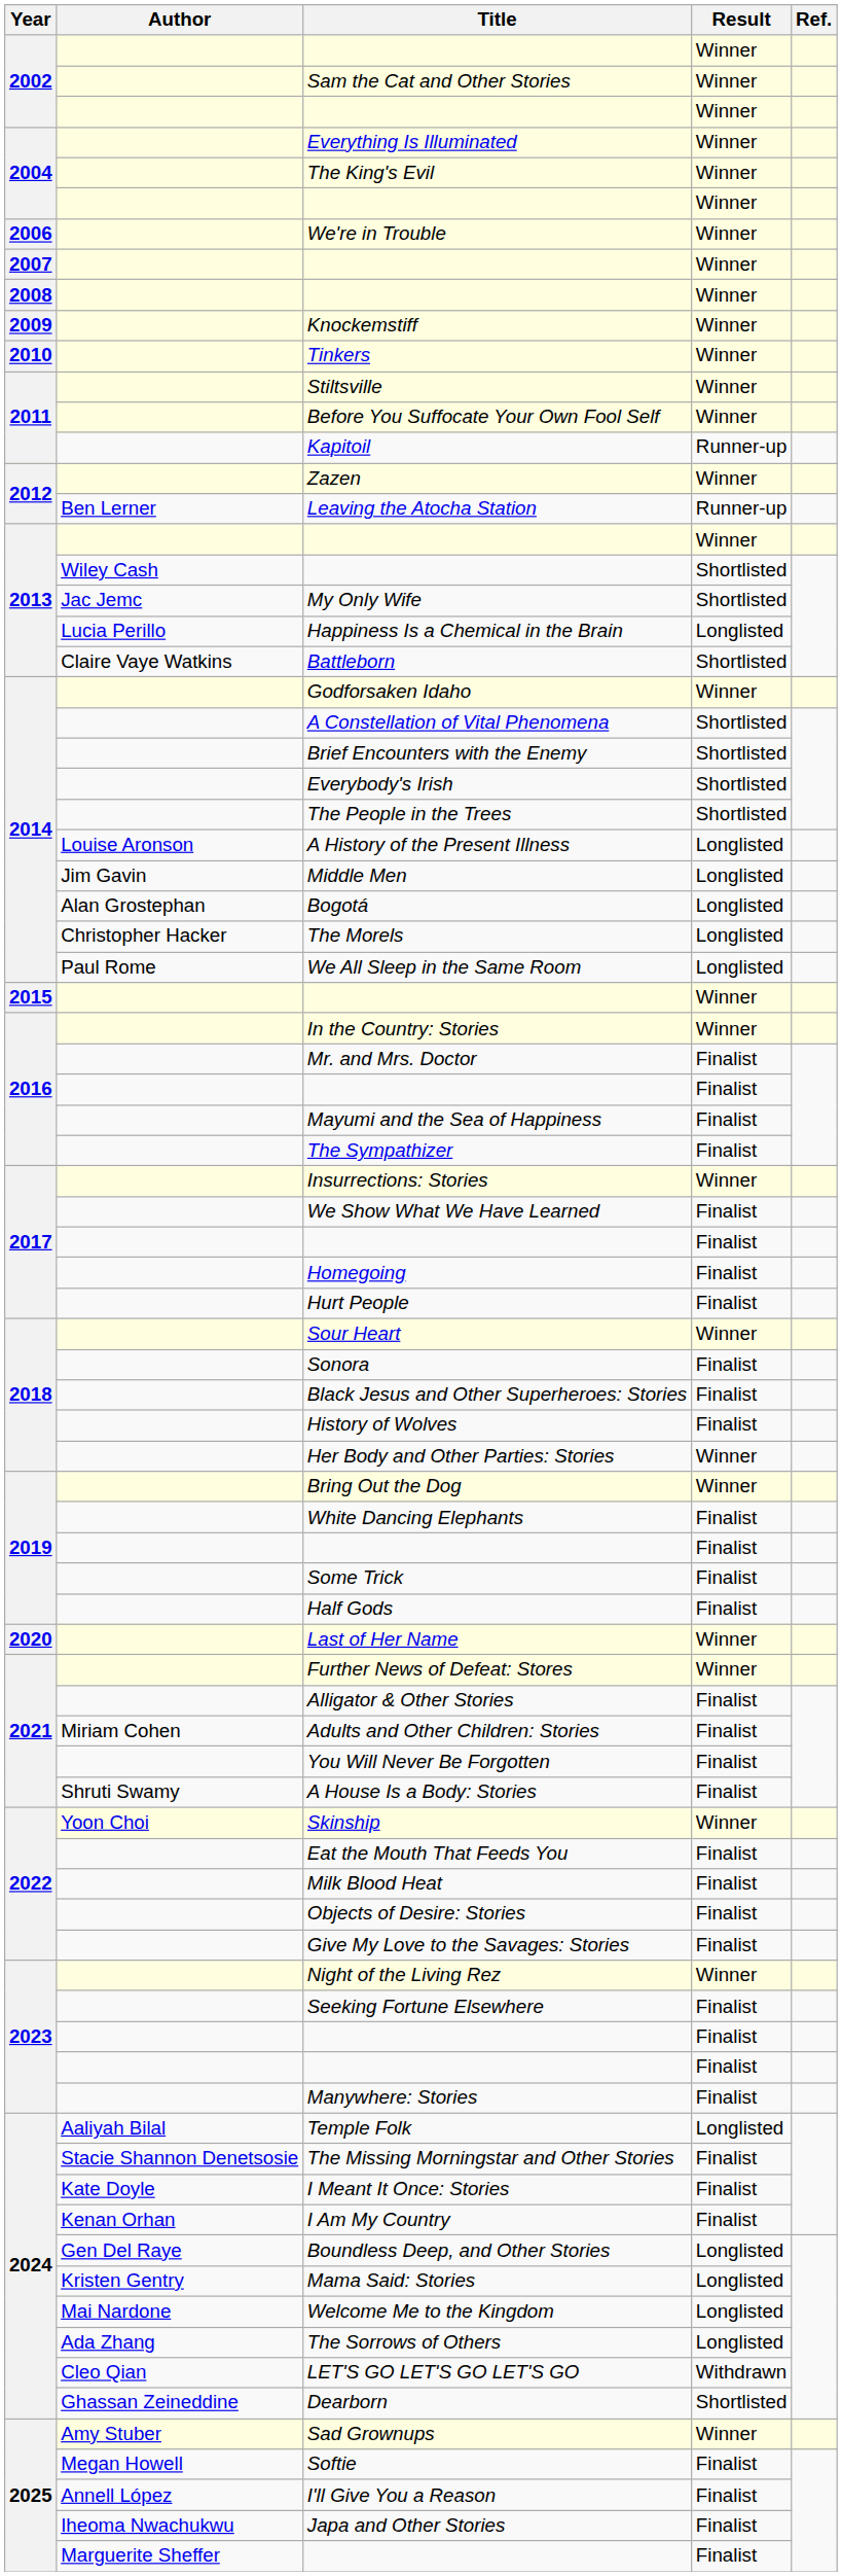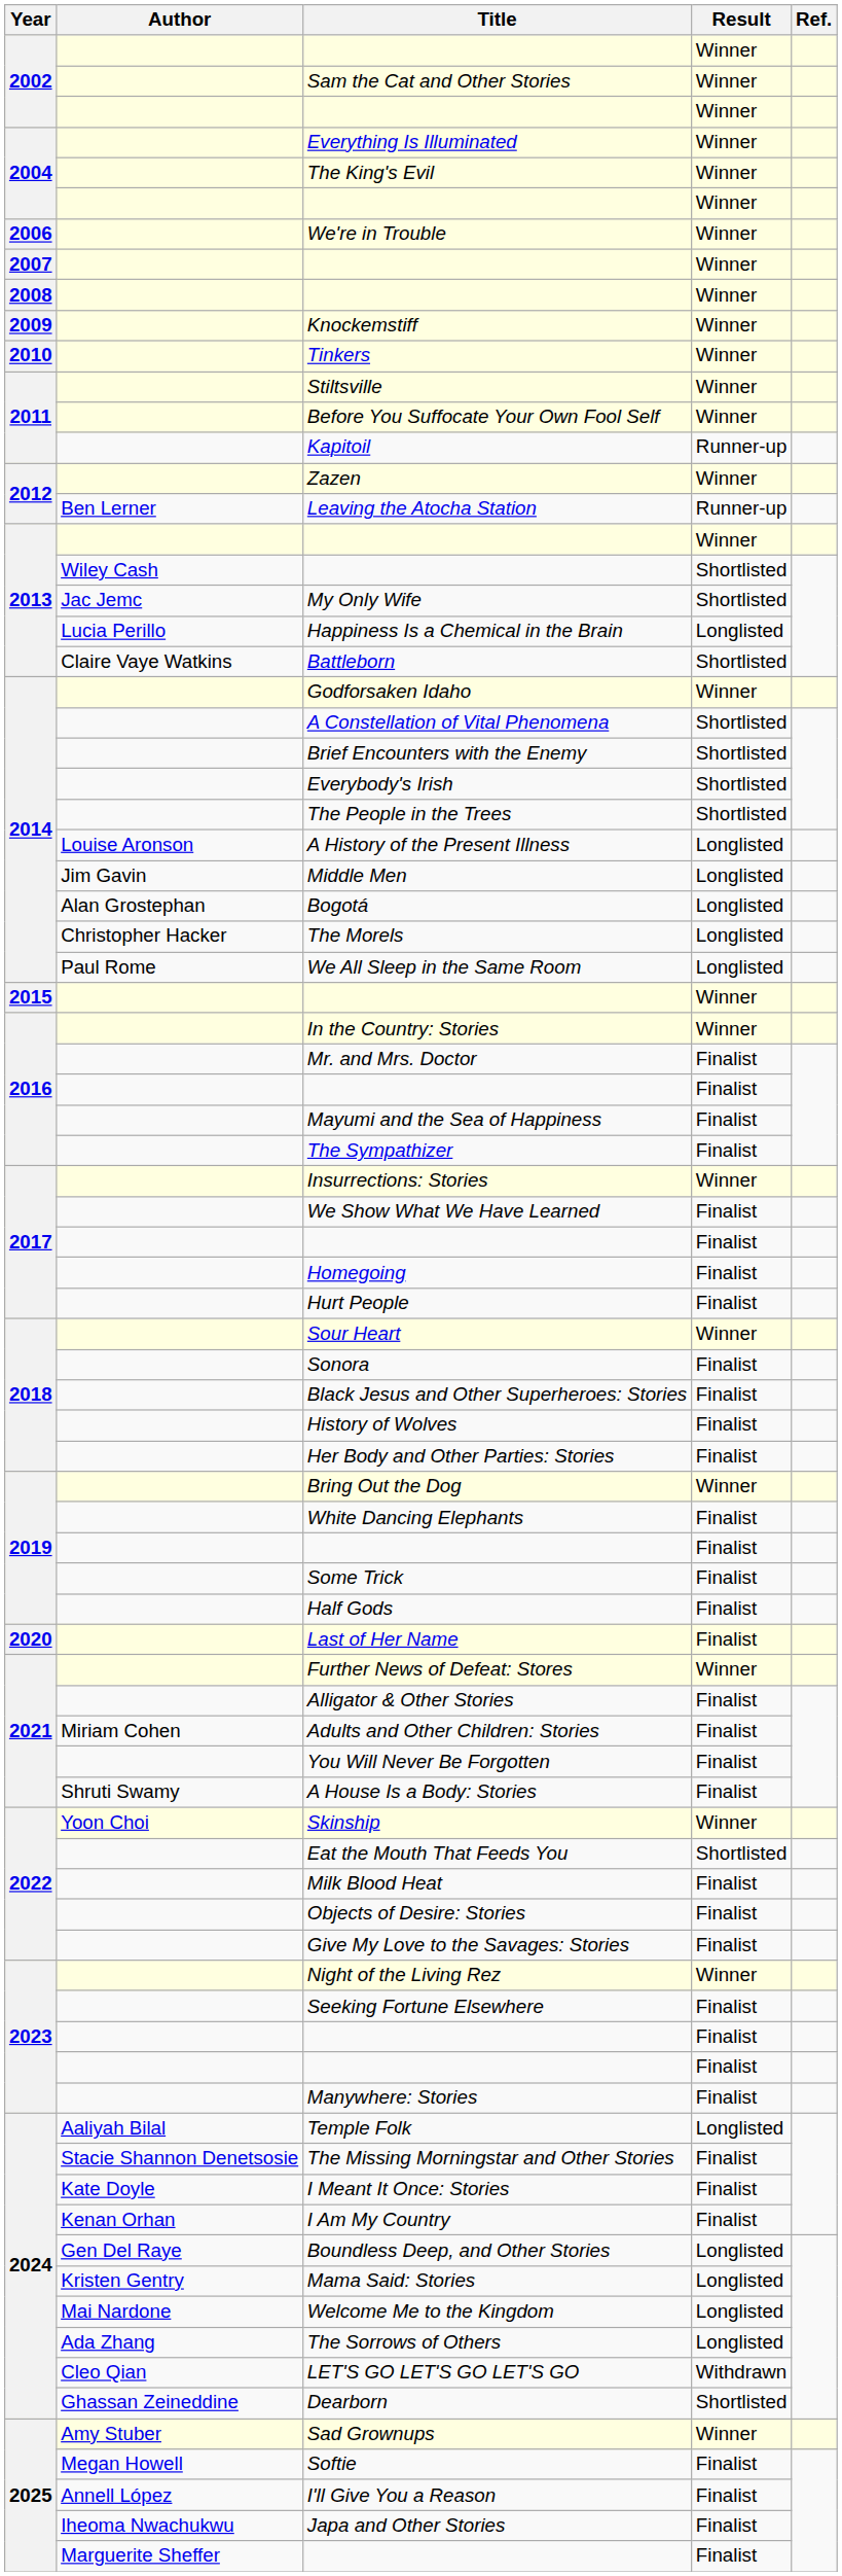 <table class="wikitable sortable">
 <tr>
 <th>Year</th>
 <th>Author</th>
 <th>Title</th>
 <th>Result</th>
 <th>Ref.</th>
 </tr>
 <tr style="background:lightyellow">
 <th rowspan="3"><a href='#'>2002</a></th>
 <td></td>
 <td><em></em></td>
 <td>Winner</td>
 <td></td>
 </tr>
 <tr style="background:lightyellow">
 <td></td>
 <td><em>Sam the Cat and Other Stories</em></td>
 <td>Winner</td>
 <td></td>
 </tr>
 <tr style="background:lightyellow">
 <td></td>
 <td><em></em></td>
 <td>Winner</td>
 <td></td>
 </tr>
 <tr style="background:lightyellow">
 <th rowspan="3"><a href='#'>2004</a></th>
 <td></td>
 <td><em><a href='#'>Everything Is Illuminated</a></em></td>
 <td>Winner</td>
 <td></td>
 </tr>
 <tr style="background:lightyellow">
 <td></td>
 <td><em>The King's Evil</em></td>
 <td>Winner</td>
 <td></td>
 </tr>
 <tr style="background:lightyellow">
 <td></td>
 <td><em></em></td>
 <td>Winner</td>
 <td></td>
 </tr>
 <tr style="background:lightyellow">
 <th><a href='#'>2006</a></th>
 <td></td>
 <td><em>We're in Trouble</em></td>
 <td>Winner</td>
 <td></td>
 </tr>
 <tr style="background:lightyellow">
 <th><a href='#'>2007</a></th>
 <td></td>
 <td><em></em></td>
 <td>Winner</td>
 <td></td>
 </tr>
 <tr style="background:lightyellow">
 <th><a href='#'>2008</a></th>
 <td></td>
 <td><em></em></td>
 <td>Winner</td>
 <td></td>
 </tr>
 <tr style="background:lightyellow">
 <th><a href='#'>2009</a></th>
 <td></td>
 <td><em>Knockemstiff</em></td>
 <td>Winner</td>
 <td></td>
 </tr>
 <tr style="background:lightyellow">
 <th><a href='#'>2010</a></th>
 <td></td>
 <td><em><a href='#'>Tinkers</a></em></td>
 <td>Winner</td>
 <td></td>
 </tr>
 <tr style="background:lightyellow">
 <th rowspan="3"><a href='#'>2011</a></th>
 <td></td>
 <td><em>Stiltsville</em></td>
 <td>Winner</td>
 <td></td>
 </tr>
 <tr style="background:lightyellow">
 <td></td>
 <td><em>Before You Suffocate Your Own Fool Self</em></td>
 <td>Winner</td>
 <td></td>
 </tr>
 <tr>
 <td></td>
 <td><em><a href='#'>Kapitoil</a></em></td>
 <td>Runner-up</td>
 <td></td>
 </tr>
 <tr style="background:lightyellow">
 <th rowspan="2"><a href='#'>2012</a></th>
 <td></td>
 <td><em>Zazen</em></td>
 <td>Winner</td>
 <td></td>
 </tr>
 <tr>
 <td><a href='#'>Ben Lerner</a></td>
 <td><em><a href='#'>Leaving the Atocha Station</a></em></td>
 <td>Runner-up</td>
 <td></td>
 </tr>
 <tr style="background:lightyellow">
 <th rowspan="5"><a href='#'>2013</a></th>
 <td></td>
 <td><em></em></td>
 <td>Winner</td>
 <td></td>
 </tr>
 <tr>
 <td><a href='#'>Wiley Cash</a></td>
 <td><em></em></td>
 <td>Shortlisted</td>
 <td rowspan="4"></td>
 </tr>
 <tr>
 <td><a href='#'>Jac Jemc</a></td>
 <td><em>My Only Wife</em></td>
 <td>Shortlisted</td>
 </tr>
 <tr>
 <td><a href='#'>Lucia Perillo</a></td>
 <td><em>Happiness Is a Chemical in the Brain</em></td>
 <td>Longlisted</td>
 </tr>
 <tr>
 <td>Claire Vaye Watkins</td>
 <td><em><a href='#'>Battleborn</a></em></td>
 <td>Shortlisted</td>
 </tr>
 <tr style="background:lightyellow">
 <th rowspan="10"><a href='#'>2014</a></th>
 <td></td>
 <td><em>Godforsaken Idaho</em></td>
 <td>Winner</td>
 <td></td>
 </tr>
 <tr>
 <td></td>
 <td><em><a href='#'>A Constellation of Vital Phenomena</a></em></td>
 <td>Shortlisted</td>
 <td rowspan="4"></td>
 </tr>
 <tr>
 <td></td>
 <td><em>Brief Encounters</em> <em>with the Enemy</em></td>
 <td>Shortlisted</td>
 </tr>
 <tr>
 <td></td>
 <td><em>Everybody's Irish</em></td>
 <td>Shortlisted</td>
 </tr>
 <tr>
 <td></td>
 <td><em>The People in the Trees</em></td>
 <td>Shortlisted</td>
 </tr>
 <tr>
 <td><a href='#'>Louise Aronson</a></td>
 <td><em>A History of the Present Illness</em></td>
 <td>Longlisted</td>
 <td></td>
 </tr>
 <tr>
 <td>Jim Gavin</td>
 <td><em>Middle Men</em></td>
 <td>Longlisted</td>
 <td></td>
 </tr>
 <tr>
 <td>Alan Grostephan</td>
 <td><em>Bogotá</em></td>
 <td>Longlisted</td>
 <td></td>
 </tr>
 <tr>
 <td>Christopher Hacker</td>
 <td><em>The Morels</em></td>
 <td>Longlisted</td>
 <td></td>
 </tr>
 <tr>
 <td>Paul Rome</td>
 <td><em>We All Sleep</em> <em>in the Same Room</em></td>
 <td>Longlisted</td>
 <td></td>
 </tr>
 <tr style="background:lightyellow">
 <th><a href='#'>2015</a></th>
 <td></td>
 <td><em></em></td>
 <td>Winner</td>
 <td></td>
 </tr>
 <tr style="background:lightyellow">
 <th rowspan="5"><a href='#'>2016</a></th>
 <td></td>
 <td><em>In the Country: Stories</em></td>
 <td>Winner</td>
 <td></td>
 </tr>
 <tr>
 <td></td>
 <td><em>Mr. and Mrs. Doctor</em></td>
 <td>Finalist</td>
 <td rowspan="4"></td>
 </tr>
 <tr>
 <td></td>
 <td><em></em></td>
 <td>Finalist</td>
 </tr>
 <tr>
 <td></td>
 <td><em>Mayumi and the Sea of Happiness</em></td>
 <td>Finalist</td>
 </tr>
 <tr>
 <td></td>
 <td><em><a href='#'>The Sympathizer</a></em></td>
 <td>Finalist</td>
 </tr>
 <tr style="background:lightyellow">
 <th rowspan="5"><a href='#'>2017</a></th>
 <td></td>
 <td><em>Insurrections: Stories</em></td>
 <td>Winner</td>
 <td></td>
 </tr>
 <tr>
 <td></td>
 <td><em>We Show What We Have Learned</em></td>
 <td>Finalist</td>
 <td></td>
 </tr>
 <tr>
 <td></td>
 <td><em></em></td>
 <td>Finalist</td>
 <td></td>
 </tr>
 <tr>
 <td></td>
 <td><em><a href='#'>Homegoing</a></em></td>
 <td>Finalist</td>
 <td></td>
 </tr>
 <tr>
 <td></td>
 <td><em>Hurt People</em></td>
 <td>Finalist</td>
 <td></td>
 </tr>
 <tr style="background:lightyellow">
 <th rowspan="5"><a href='#'>2018</a></th>
 <td></td>
 <td><em><a href='#'>Sour Heart</a></em></td>
 <td>Winner</td>
 <td></td>
 </tr>
 <tr>
 <td></td>
 <td><em>Sonora</em></td>
 <td>Finalist</td>
 <td></td>
 </tr>
 <tr>
 <td></td>
 <td><em>Black Jesus and Other Superheroes: Stories</em></td>
 <td>Finalist</td>
 <td></td>
 </tr>
 <tr>
 <td></td>
 <td><em>History of Wolves</em></td>
 <td>Finalist</td>
 <td></td>
 </tr>
 <tr>
 <td></td>
 <td><em>Her Body and Other Parties: Stories</em></td>
-<td>Winner</td>
+<td>Finalist</td>
 <td></td>
 </tr>
 <tr style="background:lightyellow">
 <th rowspan="5"><a href='#'>2019</a></th>
 <td></td>
 <td><em>Bring Out the Dog</em></td>
 <td>Winner</td>
 <td></td>
 </tr>
 <tr>
 <td></td>
 <td><em>White Dancing Elephants</em></td>
 <td>Finalist</td>
 <td></td>
 </tr>
 <tr>
 <td></td>
 <td><em></em></td>
 <td>Finalist</td>
 <td></td>
 </tr>
 <tr>
 <td></td>
 <td><em>Some Trick</em></td>
 <td>Finalist</td>
 <td></td>
 </tr>
 <tr>
 <td></td>
 <td><em>Half Gods</em></td>
 <td>Finalist</td>
 <td></td>
 </tr>
 <tr style="background:lightyellow">
 <th><a href='#'>2020</a></th>
 <td></td>
 <td><em><a href='#'>Last of Her Name</a></em></td>
-<td>Winner</td>
+<td>Finalist</td>
 <td></td>
 </tr>
 <tr style="background:lightyellow">
 <th rowspan="5"><a href='#'>2021</a></th>
 <td></td>
 <td><em>Further News of Defeat: Stores</em></td>
 <td>Winner</td>
 <td></td>
 </tr>
 <tr>
 <td></td>
 <td><em>Alligator & Other Stories</em></td>
 <td>Finalist</td>
 <td rowspan="4"></td>
 </tr>
 <tr>
 <td>Miriam Cohen</td>
 <td><em>Adults and Other Children: Stories</em></td>
 <td>Finalist</td>
 </tr>
 <tr>
 <td></td>
 <td><em>You Will Never Be Forgotten</em></td>
 <td>Finalist</td>
 </tr>
 <tr>
 <td>Shruti Swamy</td>
 <td><em>A House Is a Body: Stories</em></td>
 <td>Finalist</td>
 </tr>
 <tr style="background:lightyellow">
 <th rowspan="5"><a href='#'>2022</a></th>
 <td><a href='#'>Yoon Choi</a></td>
 <td><em><a href='#'>Skinship</a></em></td>
 <td>Winner</td>
 <td></td>
 </tr>
 <tr>
 <td></td>
 <td><em>Eat the Mouth That Feeds You</em></td>
-<td>Finalist</td>
+<td>Shortlisted</td>
 <td></td>
 </tr>
 <tr>
 <td></td>
 <td><em>Milk Blood Heat</em></td>
 <td>Finalist</td>
 <td></td>
 </tr>
 <tr>
 <td></td>
 <td><em>Objects of Desire: Stories</em></td>
 <td>Finalist</td>
 <td></td>
 </tr>
 <tr>
 <td></td>
 <td><em>Give My Love to the Savages: Stories</em></td>
 <td>Finalist</td>
 <td></td>
 </tr>
 <tr style="background:lightyellow">
 <th rowspan="5"><a href='#'>2023</a></th>
 <td></td>
 <td><em>Night of the Living Rez</em></td>
 <td>Winner</td>
 <td></td>
 </tr>
 <tr>
 <td></td>
 <td><em>Seeking Fortune Elsewhere</em></td>
 <td>Finalist</td>
 <td></td>
 </tr>
 <tr>
 <td></td>
 <td><em></em></td>
 <td>Finalist</td>
 <td></td>
 </tr>
 <tr>
 <td></td>
 <td><em></em></td>
 <td>Finalist</td>
 <td></td>
 </tr>
 <tr>
 <td></td>
 <td><em>Manywhere: Stories</em></td>
 <td>Finalist</td>
 <td></td>
 </tr>
 <tr>
 <th rowspan="10">2024</th>
 <td><a href='#'>Aaliyah Bilal</a></td>
 <td><em>Temple Folk</em></td>
 <td>Longlisted</td>
 <td rowspan="4"></td>
 </tr>
 <tr>
 <td><a href='#'>Stacie Shannon Denetsosie</a></td>
 <td><em>The Missing Morningstar and Other Stories</em></td>
 <td>Finalist</td>
 </tr>
 <tr>
 <td><a href='#'>Kate Doyle</a></td>
 <td><em>I Meant It Once: Stories</em></td>
 <td>Finalist</td>
 </tr>
 <tr>
 <td><a href='#'>Kenan Orhan</a></td>
 <td><em>I Am My Country</em></td>
 <td>Finalist</td>
 </tr>
 <tr>
 <td><a href='#'>Gen Del Raye</a></td>
 <td><em>Boundless Deep, and Other Stories</em></td>
 <td>Longlisted</td>
 <td rowspan="6"></td>
 </tr>
 <tr>
 <td><a href='#'>Kristen Gentry</a></td>
 <td><em>Mama Said: Stories</em></td>
 <td>Longlisted</td>
 </tr>
 <tr>
 <td><a href='#'>Mai Nardone</a></td>
 <td><em>Welcome Me to the Kingdom</em></td>
 <td>Longlisted</td>
 </tr>
 <tr>
 <td><a href='#'>Ada Zhang</a></td>
 <td><em>The Sorrows of Others</em></td>
 <td>Longlisted</td>
 </tr>
 <tr>
 <td><a href='#'>Cleo Qian</a></td>
 <td><em>LET'S GO LET'S GO LET'S GO</em></td>
 <td>Withdrawn</td>
 </tr>
 <tr>
 <td><a href='#'>Ghassan Zeineddine</a></td>
 <td><em>Dearborn</em></td>
 <td>Shortlisted</td>
 </tr>
 <tr style="background:lightyellow">
 <th rowspan="5">2025</th>
 <td><a href='#'>Amy Stuber</a></td>
 <td><em>Sad Grownups</em></td>
 <td>Winner</td>
 <td></td>
 </tr>
 <tr>
 <td><a href='#'>Megan Howell</a></td>
 <td><em>Softie</em></td>
 <td>Finalist</td>
 <td rowspan="4"></td>
 </tr>
 <tr>
 <td><a href='#'>Annell López</a></td>
 <td><em>I'll Give You a Reason</em></td>
 <td>Finalist</td>
 </tr>
 <tr>
 <td><a href='#'>Iheoma Nwachukwu</a></td>
 <td><em>Japa and Other Stories</em></td>
 <td>Finalist</td>
 </tr>
 <tr>
 <td><a href='#'>Marguerite Sheffer</a></td>
 <td><em></em></td>
 <td>Finalist</td>
 </tr>
 </table>
